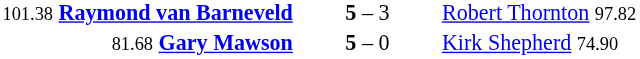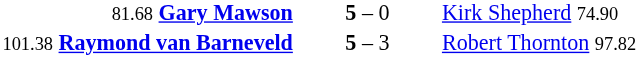 <table style="text-align:center">
 <tr>
 <th width=223></th>
 <th width=100></th>
 <th width=223></th>
 </tr>
 <tr>
+<td align=right><small>81.68</small> <strong><a href='#'>Gary Mawson</a></strong> </td>
+<td><strong>5</strong> – 0</td>
+<td align=left> <a href='#'>Kirk Shepherd</a> <small>74.90</small></td>
+</tr>
+<tr>
 <td align=right><small>101.38</small> <strong><a href='#'>Raymond van Barneveld</a></strong> </td>
 <td><strong>5</strong> – 3</td>
 <td align=left> <a href='#'>Robert Thornton</a> <small>97.82</small></td>
 </tr>
-<tr>
-<td align=right><small>81.68</small> <strong><a href='#'>Gary Mawson</a></strong> </td>
-<td><strong>5</strong> – 0</td>
-<td align=left> <a href='#'>Kirk Shepherd</a> <small>74.90</small></td>
-</tr>
 </table>
